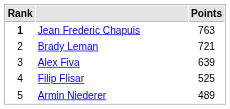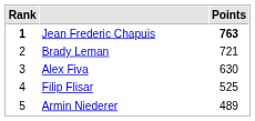 <table cellspacing="1" cellpadding="3" style="border:1px solid #aaa; font-size:86%;">
 <tr style="background:#e4e4e4;">
 <th style="border-bottom:1px solid #aaa; width:10px;">Rank</th>
 <th style="border-bottom:1px solid #aaa; width:200px;"></th>
 <th style="border-bottom:1px solid #aaa; width:20px;">Points</th>
 </tr>
 <tr>
 <td align=center><strong>1</strong></td>
 <td> <a href='#'>Jean Frederic Chapuis</a></td>
-<td align=center>763</td>
+<td align=center><strong>763</strong></td>
 </tr>
 <tr>
 <td align=center>2</td>
 <td> <a href='#'>Brady Leman</a></td>
 <td align=center>721</td>
 </tr>
 <tr>
 <td align=center>3</td>
 <td> <a href='#'>Alex Fiva</a></td>
-<td align=center>639</td>
+<td align=center>630</td>
 </tr>
 <tr>
 <td align=center>4</td>
 <td> <a href='#'>Filip Flisar</a></td>
 <td align=center>525</td>
 </tr>
 <tr>
 <td align=center>5</td>
 <td> <a href='#'>Armin Niederer</a></td>
 <td align=center>489</td>
 </tr>
 </table>
